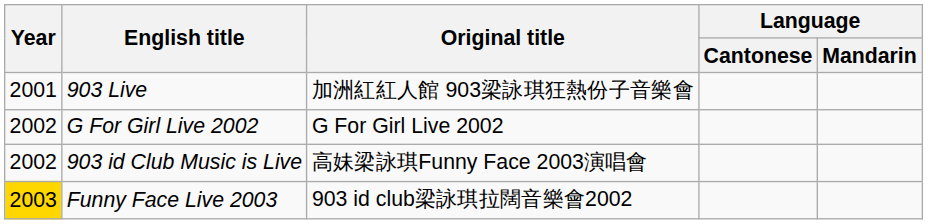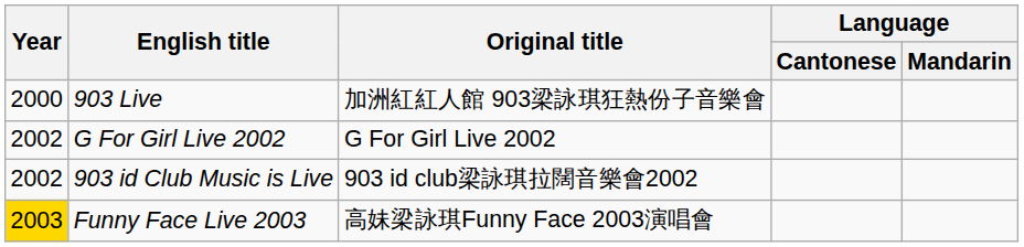 <table class="wikitable sortable">
 <tr>
 <th rowspan="2">Year</th>
 <th rowspan="2">English title</th>
 <th rowspan="2">Original title</th>
 <th colspan="2">Language</th>
 </tr>
 <tr>
 <th>Cantonese</th>
 <th>Mandarin</th>
 </tr>
 <tr>
-<td>2001</td>
+<td>2000</td>
 <td><em>903 Live</em></td>
 <td>加洲紅紅人館 903梁詠琪狂熱份子音樂會</td>
 <td></td>
 <td></td>
 </tr>
 <tr>
 <td>2002</td>
 <td><em>G For Girl Live 2002</em></td>
 <td>G For Girl Live 2002</td>
 <td></td>
 <td></td>
 </tr>
 <tr>
 <td>2002</td>
 <td><em>903 id Club Music is Live</em></td>
-<td>高妹梁詠琪Funny Face 2003演唱會</td>
+<td>903 id club梁詠琪拉闊音樂會2002</td>
 <td></td>
 <td></td>
 </tr>
 <tr>
 <td style="background: gold;">2003</td>
 <td><em>Funny Face Live 2003</em></td>
-<td>903 id club梁詠琪拉闊音樂會2002</td>
+<td>高妹梁詠琪Funny Face 2003演唱會</td>
 <td></td>
 <td></td>
 </tr>
 </table>
